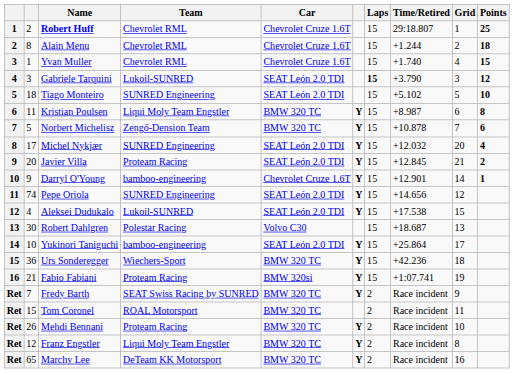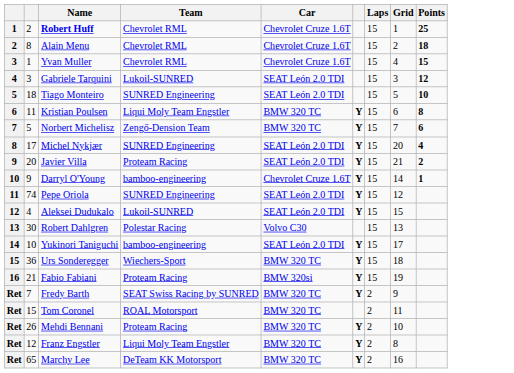 <table class="wikitable sortable" style="font-size: 95%;">
 <tr>
 <th></th>
 <th></th>
 <th>Name</th>
 <th>Team</th>
 <th>Car</th>
 <th></th>
 <th>Laps</th>
-<th>Time/Retired</th>
 <th>Grid</th>
 <th>Points</th>
 </tr>
 <tr>
 <th>1</th>
 <td>2</td>
 <td> <strong><a href='#'>Robert Huff</a></strong></td>
 <td><a href='#'>Chevrolet RML</a></td>
 <td><a href='#'>Chevrolet Cruze 1.6T</a></td>
 <td></td>
 <td>15</td>
-<td>29:18.807</td>
 <td>1</td>
 <td><strong>25</strong></td>
 </tr>
 <tr>
 <th>2</th>
 <td>8</td>
 <td> <a href='#'>Alain Menu</a></td>
 <td><a href='#'>Chevrolet RML</a></td>
 <td><a href='#'>Chevrolet Cruze 1.6T</a></td>
 <td></td>
 <td>15</td>
-<td>+1.244</td>
 <td>2</td>
 <td><strong>18</strong></td>
 </tr>
 <tr>
 <th>3</th>
 <td>1</td>
 <td> <a href='#'>Yvan Muller</a></td>
 <td><a href='#'>Chevrolet RML</a></td>
 <td><a href='#'>Chevrolet Cruze 1.6T</a></td>
 <td></td>
 <td>15</td>
-<td>+1.740</td>
 <td>4</td>
 <td><strong>15</strong></td>
 </tr>
 <tr>
 <th>4</th>
 <td>3</td>
 <td> <a href='#'>Gabriele Tarquini</a></td>
 <td><a href='#'>Lukoil-SUNRED</a></td>
 <td><a href='#'>SEAT León 2.0 TDI</a></td>
 <td></td>
-<td><strong>15</strong></td>
-<td>+3.790</td>
+<td>15</td>
 <td>3</td>
 <td><strong>12</strong></td>
 </tr>
 <tr>
 <th>5</th>
 <td>18</td>
 <td> <a href='#'>Tiago Monteiro</a></td>
 <td><a href='#'>SUNRED Engineering</a></td>
 <td><a href='#'>SEAT León 2.0 TDI</a></td>
 <td></td>
 <td>15</td>
-<td>+5.102</td>
 <td>5</td>
 <td><strong>10</strong></td>
 </tr>
 <tr>
 <th>6</th>
 <td>11</td>
 <td> <a href='#'>Kristian Poulsen</a></td>
 <td><a href='#'>Liqui Moly Team Engstler</a></td>
 <td><a href='#'>BMW 320 TC</a></td>
 <td align=center><strong><span>Y</span></strong></td>
 <td>15</td>
-<td>+8.987</td>
 <td>6</td>
 <td><strong>8</strong></td>
 </tr>
 <tr>
 <th>7</th>
 <td>5</td>
 <td> <a href='#'>Norbert Michelisz</a></td>
 <td><a href='#'>Zengő-Dension Team</a></td>
 <td><a href='#'>BMW 320 TC</a></td>
 <td align=center><strong><span>Y</span></strong></td>
 <td>15</td>
-<td>+10.878</td>
 <td>7</td>
 <td><strong>6</strong></td>
 </tr>
 <tr>
 <th>8</th>
 <td>17</td>
 <td> <a href='#'>Michel Nykjær</a></td>
 <td><a href='#'>SUNRED Engineering</a></td>
 <td><a href='#'>SEAT León 2.0 TDI</a></td>
 <td align=center><strong><span>Y</span></strong></td>
 <td>15</td>
-<td>+12.032</td>
 <td>20</td>
 <td><strong>4</strong></td>
 </tr>
 <tr>
 <th>9</th>
 <td>20</td>
 <td> <a href='#'>Javier Villa</a></td>
 <td><a href='#'>Proteam Racing</a></td>
 <td><a href='#'>SEAT León 2.0 TDI</a></td>
 <td align=center><strong><span>Y</span></strong></td>
 <td>15</td>
-<td>+12.845</td>
 <td>21</td>
 <td><strong>2</strong></td>
 </tr>
 <tr>
 <th>10</th>
 <td>9</td>
 <td> <a href='#'>Darryl O'Young</a></td>
 <td><a href='#'>bamboo-engineering</a></td>
 <td><a href='#'>Chevrolet Cruze 1.6T</a></td>
 <td align=center><strong><span>Y</span></strong></td>
 <td>15</td>
-<td>+12.901</td>
 <td>14</td>
 <td><strong>1</strong></td>
 </tr>
 <tr>
 <th>11</th>
 <td>74</td>
 <td> <a href='#'>Pepe Oriola</a></td>
 <td><a href='#'>SUNRED Engineering</a></td>
 <td><a href='#'>SEAT León 2.0 TDI</a></td>
 <td align=center><strong><span>Y</span></strong></td>
 <td>15</td>
-<td>+14.656</td>
 <td>12</td>
 <td></td>
 </tr>
 <tr>
 <th>12</th>
 <td>4</td>
 <td> <a href='#'>Aleksei Dudukalo</a></td>
 <td><a href='#'>Lukoil-SUNRED</a></td>
 <td><a href='#'>SEAT León 2.0 TDI</a></td>
 <td align=center><strong><span>Y</span></strong></td>
 <td>15</td>
-<td>+17.538</td>
 <td>15</td>
 <td></td>
 </tr>
 <tr>
 <th>13</th>
 <td>30</td>
 <td> <a href='#'>Robert Dahlgren</a></td>
 <td><a href='#'>Polestar Racing</a></td>
 <td><a href='#'>Volvo C30</a></td>
 <td></td>
 <td>15</td>
-<td>+18.687</td>
 <td>13</td>
 <td></td>
 </tr>
 <tr>
 <th>14</th>
 <td>10</td>
 <td> <a href='#'>Yukinori Taniguchi</a></td>
 <td><a href='#'>bamboo-engineering</a></td>
 <td><a href='#'>SEAT León 2.0 TDI</a></td>
 <td align=center><strong><span>Y</span></strong></td>
 <td>15</td>
-<td>+25.864</td>
 <td>17</td>
 <td></td>
 </tr>
 <tr>
 <th>15</th>
 <td>36</td>
 <td> <a href='#'>Urs Sonderegger</a></td>
 <td><a href='#'>Wiechers-Sport</a></td>
 <td><a href='#'>BMW 320 TC</a></td>
 <td align=center><strong><span>Y</span></strong></td>
 <td>15</td>
-<td>+42.236</td>
 <td>18</td>
 <td></td>
 </tr>
 <tr>
 <th>16</th>
 <td>21</td>
 <td> <a href='#'>Fabio Fabiani</a></td>
 <td><a href='#'>Proteam Racing</a></td>
 <td><a href='#'>BMW 320si</a></td>
 <td align=center><strong><span>Y</span></strong></td>
 <td>15</td>
-<td>+1:07.741</td>
 <td>19</td>
 <td></td>
 </tr>
 <tr>
 <th>Ret</th>
 <td>7</td>
 <td> <a href='#'>Fredy Barth</a></td>
 <td><a href='#'>SEAT Swiss Racing by SUNRED</a></td>
 <td><a href='#'>BMW 320 TC</a></td>
 <td align=center><strong><span>Y</span></strong></td>
 <td>2</td>
-<td>Race incident</td>
 <td>9</td>
 <td></td>
 </tr>
 <tr>
 <th>Ret</th>
 <td>15</td>
 <td> <a href='#'>Tom Coronel</a></td>
 <td><a href='#'>ROAL Motorsport</a></td>
 <td><a href='#'>BMW 320 TC</a></td>
 <td></td>
 <td>2</td>
-<td>Race incident</td>
 <td>11</td>
 <td></td>
 </tr>
 <tr>
 <th>Ret</th>
 <td>26</td>
 <td> <a href='#'>Mehdi Bennani</a></td>
 <td><a href='#'>Proteam Racing</a></td>
 <td><a href='#'>BMW 320 TC</a></td>
 <td align=center><strong><span>Y</span></strong></td>
 <td>2</td>
-<td>Race incident</td>
 <td>10</td>
 <td></td>
 </tr>
 <tr>
 <th>Ret</th>
 <td>12</td>
 <td> <a href='#'>Franz Engstler</a></td>
 <td><a href='#'>Liqui Moly Team Engstler</a></td>
 <td><a href='#'>BMW 320 TC</a></td>
 <td align=center><strong><span>Y</span></strong></td>
 <td>2</td>
-<td>Race incident</td>
 <td>8</td>
 <td></td>
 </tr>
 <tr>
 <th>Ret</th>
 <td>65</td>
 <td> <a href='#'>Marchy Lee</a></td>
 <td><a href='#'>DeTeam KK Motorsport</a></td>
 <td><a href='#'>BMW 320 TC</a></td>
 <td align=center><strong><span>Y</span></strong></td>
 <td>2</td>
-<td>Race incident</td>
 <td>16</td>
 <td></td>
 </tr>
 </table>
